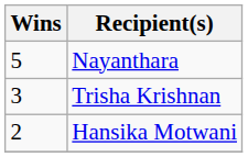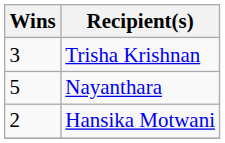 <table class="wikitable">
 <tr>
 <th>Wins</th>
 <th>Recipient(s)</th>
 </tr>
 <tr>
+<td>3</td>
+<td><a href='#'>Trisha Krishnan</a></td>
+</tr>
+<tr>
 <td>5</td>
 <td><a href='#'>Nayanthara</a></td>
-</tr>
-<tr>
-<td>3</td>
-<td><a href='#'>Trisha Krishnan</a></td>
 </tr>
 <tr>
 <td>2</td>
 <td><a href='#'>Hansika Motwani</a></td>
 </tr>
 <tr>
 </tr>
 </table>
